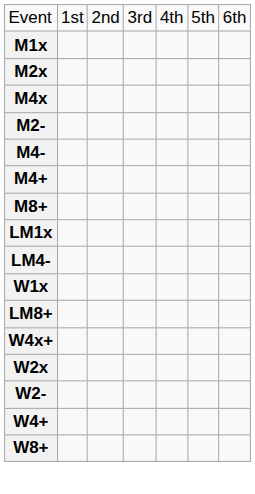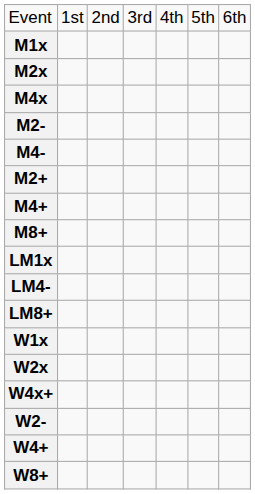 <table class="wikitable">
 <tr>
 <td>Event</td>
 <td>1st</td>
 <td>2nd</td>
 <td>3rd</td>
 <td>4th</td>
 <td>5th</td>
 <td>6th</td>
 </tr>
 <tr>
 <th>M1x</th>
 <td></td>
 <td></td>
 <td></td>
 <td></td>
 <td></td>
 <td></td>
 </tr>
 <tr>
 <th>M2x</th>
 <td></td>
 <td></td>
 <td></td>
 <td></td>
 <td></td>
 <td></td>
 </tr>
 <tr>
 <th>M4x</th>
 <td></td>
 <td></td>
 <td></td>
 <td></td>
 <td></td>
 <td></td>
 </tr>
 <tr>
 <th>M2-</th>
 <td></td>
 <td></td>
 <td></td>
 <td></td>
 <td></td>
 <td></td>
 </tr>
 <tr>
 <th>M4-</th>
 <td></td>
 <td></td>
 <td></td>
 <td></td>
 <td></td>
 <td></td>
 </tr>
 <tr>
+<th>M2+</th>
+<td></td>
+<td></td>
+<td></td>
+<td></td>
+<td></td>
+<td></td>
+</tr>
+<tr>
 <th>M4+</th>
 <td></td>
 <td></td>
 <td></td>
 <td></td>
 <td></td>
 <td></td>
 </tr>
 <tr>
 <th>M8+</th>
 <td></td>
 <td></td>
 <td></td>
 <td></td>
 <td></td>
 <td></td>
 </tr>
 <tr>
 <th>LM1x</th>
 <td></td>
 <td></td>
 <td></td>
 <td></td>
 <td></td>
 <td></td>
 </tr>
 <tr>
 <th>LM4-</th>
 <td></td>
 <td></td>
 <td></td>
 <td></td>
 <td></td>
 <td></td>
 </tr>
 <tr>
+<th>LM8+</th>
+<td></td>
+<td></td>
+<td></td>
+<td></td>
+<td></td>
+<td></td>
+</tr>
+<tr>
 <th>W1x</th>
 <td></td>
 <td></td>
 <td></td>
 <td></td>
 <td></td>
 <td></td>
 </tr>
 <tr>
-<th>LM8+</th>
+<th>W2x</th>
 <td></td>
 <td></td>
 <td></td>
 <td></td>
 <td></td>
 <td></td>
 </tr>
 <tr>
 <th>W4x+</th>
-<td></td>
-<td></td>
-<td></td>
-<td></td>
-<td></td>
-<td></td>
-</tr>
-<tr>
-<th>W2x</th>
 <td></td>
 <td></td>
 <td></td>
 <td></td>
 <td></td>
 <td></td>
 </tr>
 <tr>
 <th>W2-</th>
 <td></td>
 <td></td>
 <td></td>
 <td></td>
 <td></td>
 <td></td>
 </tr>
 <tr>
 <th>W4+</th>
 <td></td>
 <td></td>
 <td></td>
 <td></td>
 <td></td>
 <td></td>
 </tr>
 <tr>
 <th>W8+</th>
 <td></td>
 <td></td>
 <td></td>
 <td></td>
 <td></td>
 <td></td>
 </tr>
 </table>
